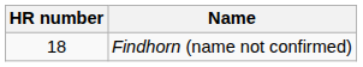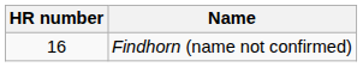 <table class="wikitable">
 <tr>
 <th>HR number</th>
 <th>Name</th>
 </tr>
 <tr>
-<td style="text-align: center;">18</td>
+<td style="text-align: center;">16</td>
 <td><em>Findhorn</em> (name not confirmed)</td>
 </tr>
 </table>
